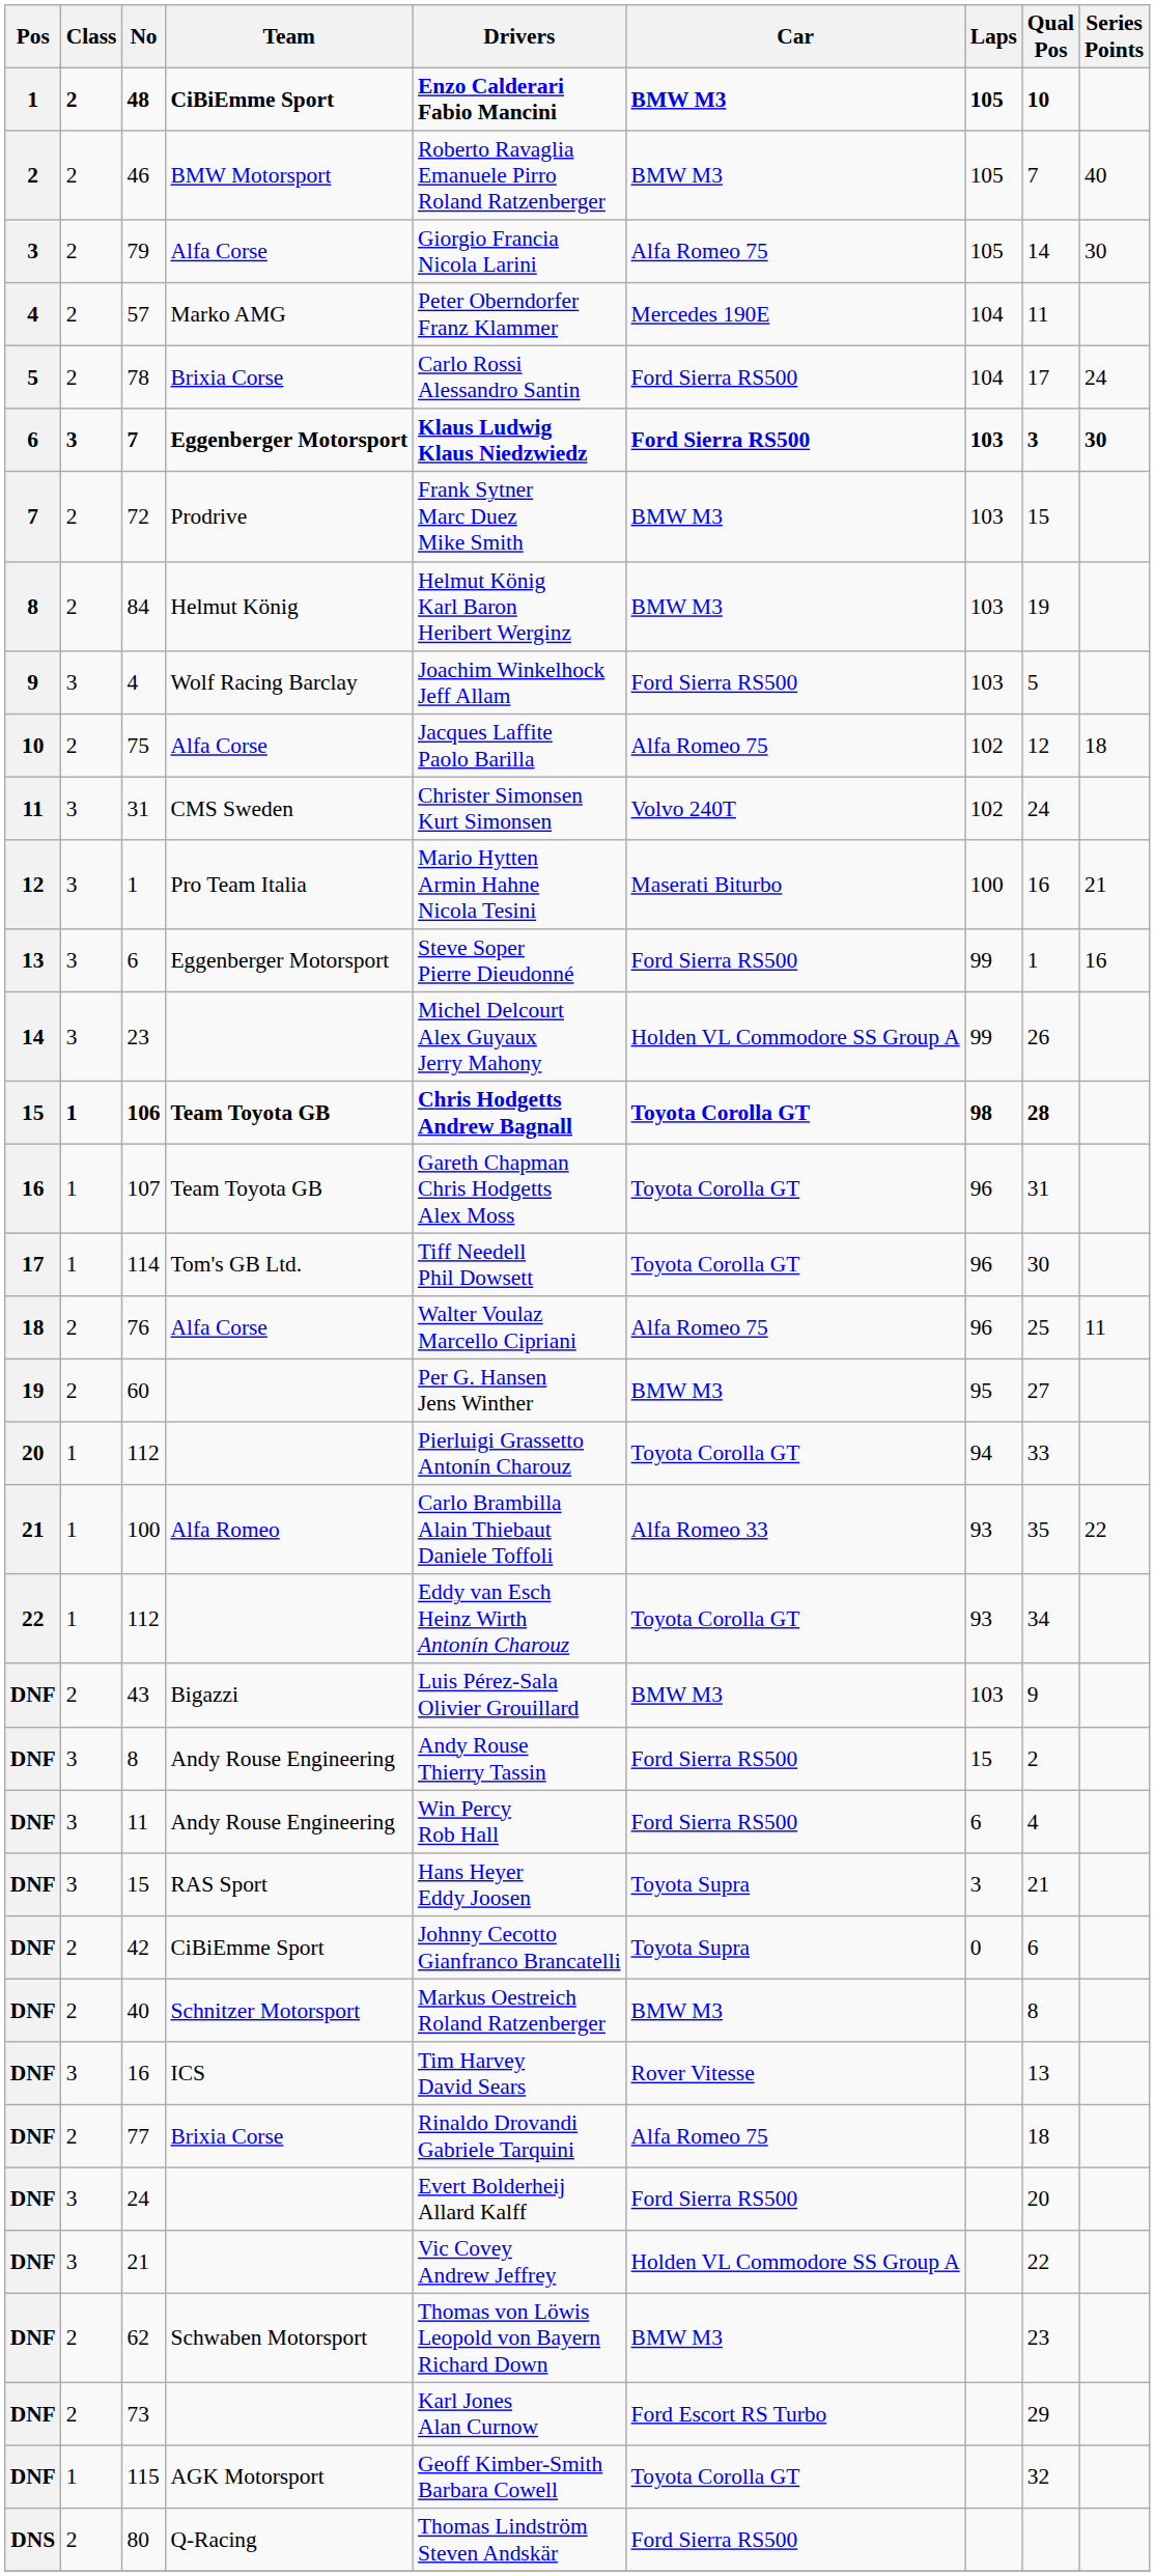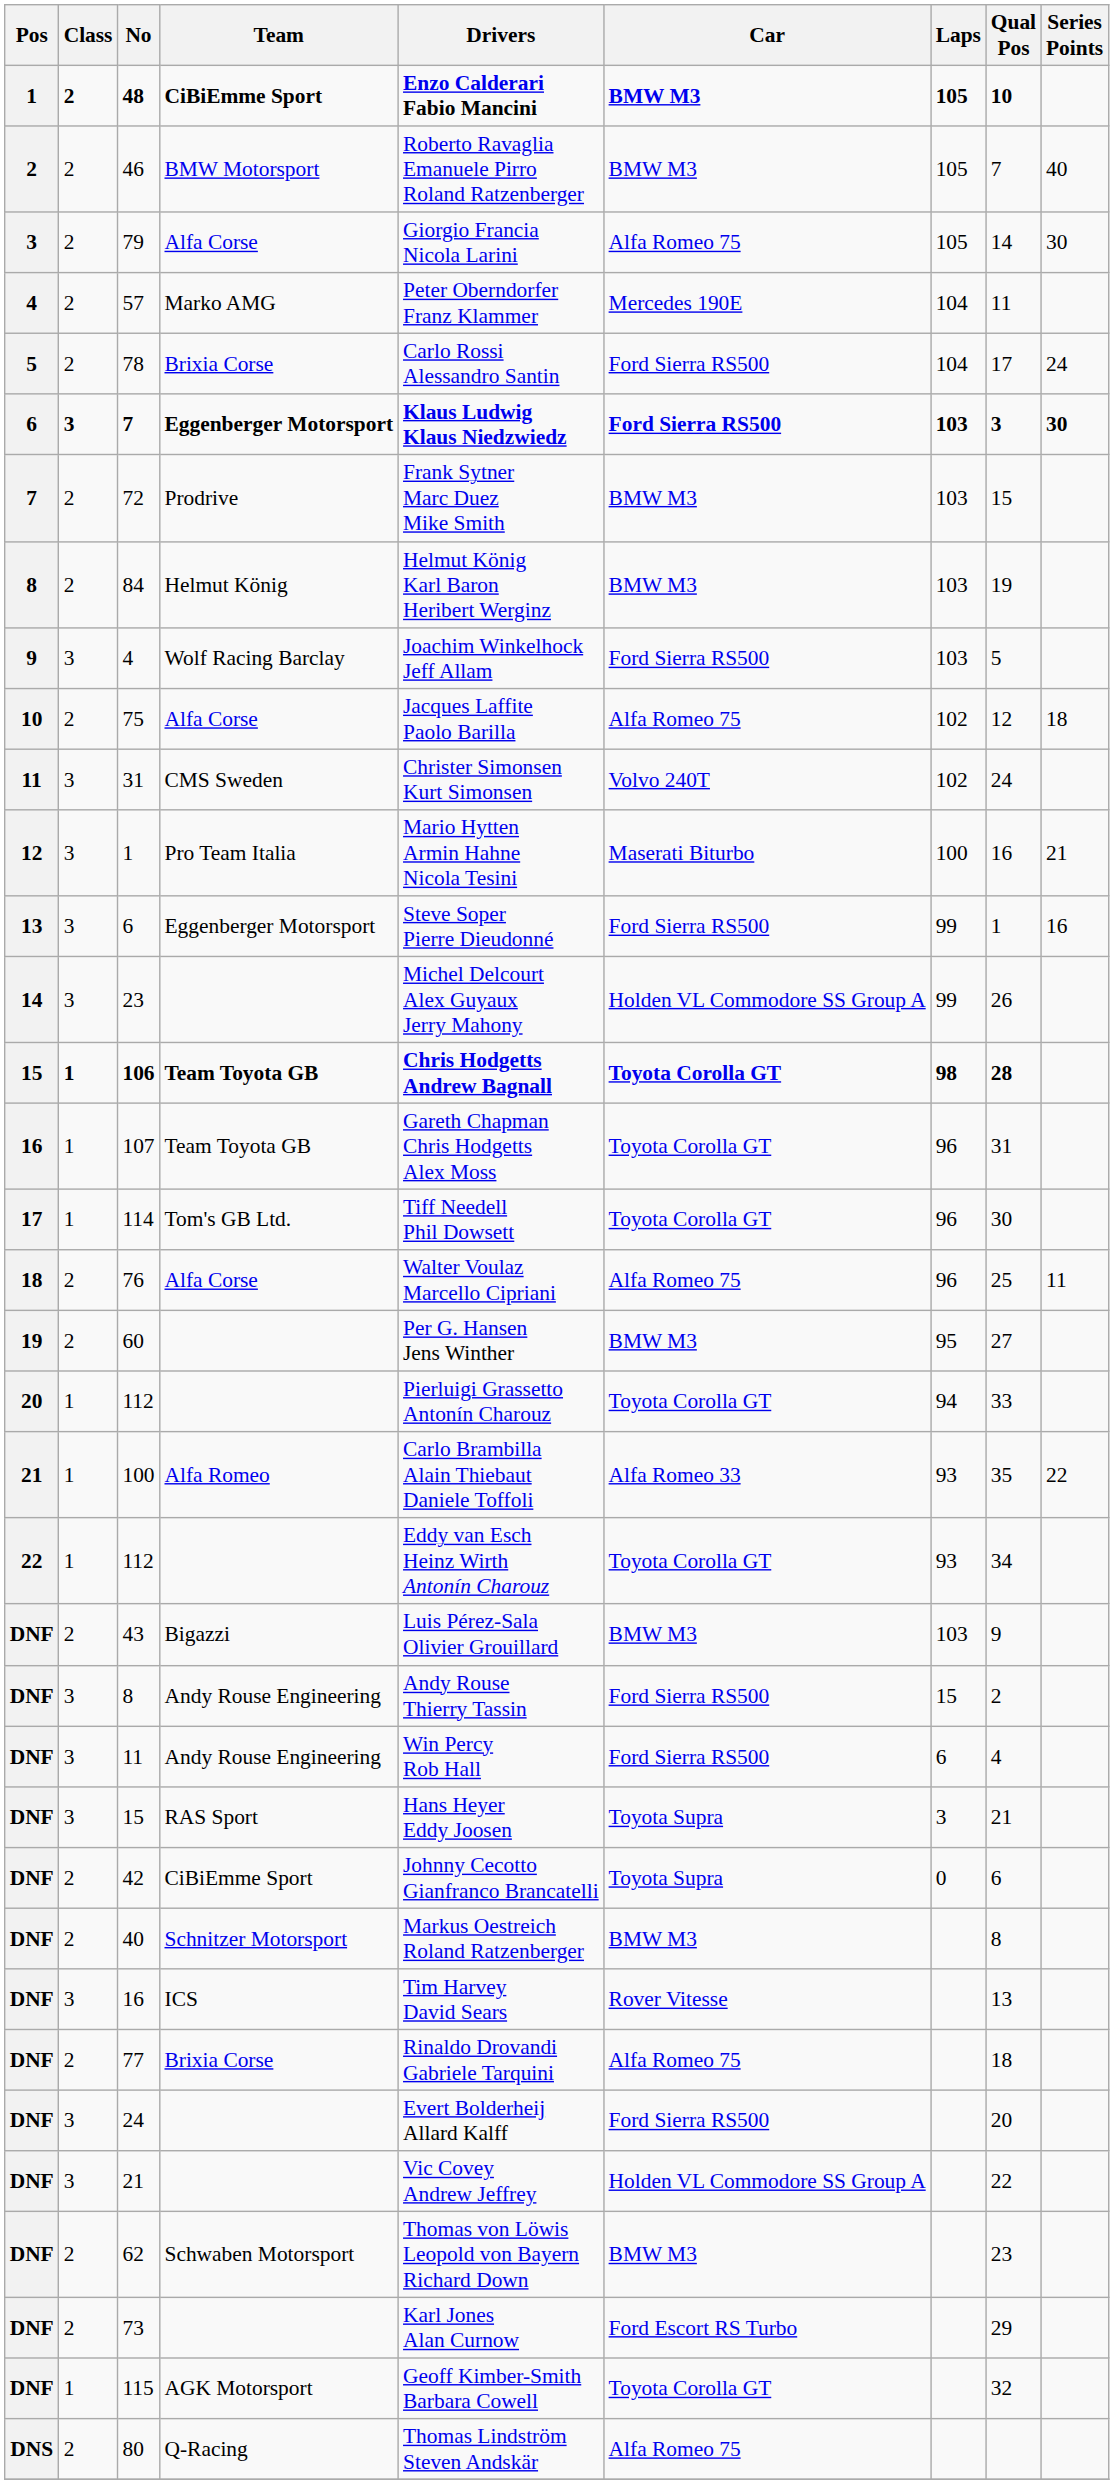 <table class="wikitable sortable" style="font-size: 95%;">
 <tr>
 <th>Pos</th>
 <th>Class</th>
 <th>No</th>
 <th>Team</th>
 <th>Drivers</th>
 <th>Car</th>
 <th>Laps</th>
 <th>Qual<br>Pos</th>
 <th>Series<br>Points</th>
 </tr>
 <tr style="font-weight: bold">
 <th>1</th>
 <td>2</td>
 <td>48</td>
 <td> CiBiEmme Sport</td>
 <td> <a href='#'>Enzo Calderari</a><br> Fabio Mancini</td>
 <td><a href='#'>BMW M3</a></td>
 <td>105</td>
 <td>10</td>
 <td></td>
 </tr>
 <tr>
 <th>2</th>
 <td>2</td>
 <td>46</td>
 <td> <a href='#'>BMW Motorsport</a></td>
 <td> <a href='#'>Roberto Ravaglia</a><br> <a href='#'>Emanuele Pirro</a><br> <a href='#'>Roland Ratzenberger</a></td>
 <td><a href='#'>BMW M3</a></td>
 <td>105</td>
 <td>7</td>
 <td>40</td>
 </tr>
 <tr>
 <th>3</th>
 <td>2</td>
 <td>79</td>
 <td> <a href='#'>Alfa Corse</a></td>
 <td> <a href='#'>Giorgio Francia</a><br> <a href='#'>Nicola Larini</a></td>
 <td><a href='#'>Alfa Romeo 75</a></td>
 <td>105</td>
 <td>14</td>
 <td>30</td>
 </tr>
 <tr>
 <th>4</th>
 <td>2</td>
 <td>57</td>
 <td> Marko AMG</td>
 <td> <a href='#'>Peter Oberndorfer</a><br> <a href='#'>Franz Klammer</a></td>
 <td><a href='#'>Mercedes 190E</a></td>
 <td>104</td>
 <td>11</td>
 <td></td>
 </tr>
 <tr>
 <th>5</th>
 <td>2</td>
 <td>78</td>
 <td> <a href='#'>Brixia Corse</a></td>
 <td> <a href='#'>Carlo Rossi</a><br> <a href='#'>Alessandro Santin</a></td>
 <td><a href='#'>Ford Sierra RS500</a></td>
 <td>104</td>
 <td>17</td>
 <td>24</td>
 </tr>
 <tr style="font-weight: bold">
 <th>6</th>
 <td>3</td>
 <td>7</td>
 <td> Eggenberger Motorsport</td>
 <td> <a href='#'>Klaus Ludwig</a><br> <a href='#'>Klaus Niedzwiedz</a></td>
 <td><a href='#'>Ford Sierra RS500</a></td>
 <td>103</td>
 <td>3</td>
 <td>30</td>
 </tr>
 <tr>
 <th>7</th>
 <td>2</td>
 <td>72</td>
 <td> Prodrive</td>
 <td> <a href='#'>Frank Sytner</a><br> <a href='#'>Marc Duez</a><br> <a href='#'>Mike Smith</a></td>
 <td><a href='#'>BMW M3</a></td>
 <td>103</td>
 <td>15</td>
 <td></td>
 </tr>
 <tr>
 <th>8</th>
 <td>2</td>
 <td>84</td>
 <td>Helmut König</td>
 <td> <a href='#'>Helmut König</a><br> <a href='#'>Karl Baron</a><br> <a href='#'>Heribert Werginz</a></td>
 <td><a href='#'>BMW M3</a></td>
 <td>103</td>
 <td>19</td>
 <td></td>
 </tr>
 <tr>
 <th>9</th>
 <td>3</td>
 <td>4</td>
 <td>Wolf Racing Barclay</td>
 <td> <a href='#'>Joachim Winkelhock</a><br> <a href='#'>Jeff Allam</a></td>
 <td><a href='#'>Ford Sierra RS500</a></td>
 <td>103</td>
 <td>5</td>
 <td></td>
 </tr>
 <tr>
 <th>10</th>
 <td>2</td>
 <td>75</td>
 <td> <a href='#'>Alfa Corse</a></td>
 <td> <a href='#'>Jacques Laffite</a><br> <a href='#'>Paolo Barilla</a></td>
 <td><a href='#'>Alfa Romeo 75</a></td>
 <td>102</td>
 <td>12</td>
 <td>18</td>
 </tr>
 <tr>
 <th>11</th>
 <td>3</td>
 <td>31</td>
 <td> CMS Sweden</td>
 <td> <a href='#'>Christer Simonsen</a><br> <a href='#'>Kurt Simonsen</a></td>
 <td><a href='#'>Volvo 240T</a></td>
 <td>102</td>
 <td>24</td>
 <td></td>
 </tr>
 <tr>
 <th>12</th>
 <td>3</td>
 <td>1</td>
 <td> Pro Team Italia</td>
 <td> <a href='#'>Mario Hytten</a><br> <a href='#'>Armin Hahne</a><br> <a href='#'>Nicola Tesini</a></td>
 <td><a href='#'>Maserati Biturbo</a></td>
 <td>100</td>
 <td>16</td>
 <td>21</td>
 </tr>
 <tr>
 <th>13</th>
 <td>3</td>
 <td>6</td>
 <td> Eggenberger Motorsport</td>
 <td> <a href='#'>Steve Soper</a><br> <a href='#'>Pierre Dieudonné</a></td>
 <td><a href='#'>Ford Sierra RS500</a></td>
 <td>99</td>
 <td>1</td>
 <td>16</td>
 </tr>
 <tr>
 <th>14</th>
 <td>3</td>
 <td>23</td>
 <td></td>
 <td> <a href='#'>Michel Delcourt</a><br> <a href='#'>Alex Guyaux</a><br> <a href='#'>Jerry Mahony</a></td>
 <td><a href='#'>Holden VL Commodore SS Group A</a></td>
 <td>99</td>
 <td>26</td>
 <td></td>
 </tr>
 <tr style="font-weight: bold">
 <th>15</th>
 <td>1</td>
 <td>106</td>
 <td> Team Toyota GB</td>
 <td> <a href='#'>Chris Hodgetts</a><br> <a href='#'>Andrew Bagnall</a></td>
 <td><a href='#'>Toyota Corolla GT</a></td>
 <td>98</td>
 <td>28</td>
 <td></td>
 </tr>
 <tr>
 <th>16</th>
 <td>1</td>
 <td>107</td>
 <td> Team Toyota GB</td>
 <td> <a href='#'>Gareth Chapman</a><br> <a href='#'>Chris Hodgetts</a><br> <a href='#'>Alex Moss</a></td>
 <td><a href='#'>Toyota Corolla GT</a></td>
 <td>96</td>
 <td>31</td>
 <td></td>
 </tr>
 <tr>
 <th>17</th>
 <td>1</td>
 <td>114</td>
 <td>Tom's GB Ltd.</td>
 <td> <a href='#'>Tiff Needell</a><br> <a href='#'>Phil Dowsett</a></td>
 <td><a href='#'>Toyota Corolla GT</a></td>
 <td>96</td>
 <td>30</td>
 <td></td>
 </tr>
 <tr>
 <th>18</th>
 <td>2</td>
 <td>76</td>
 <td> <a href='#'>Alfa Corse</a></td>
 <td> <a href='#'>Walter Voulaz</a><br> <a href='#'>Marcello Cipriani</a></td>
 <td><a href='#'>Alfa Romeo 75</a></td>
 <td>96</td>
 <td>25</td>
 <td>11</td>
 </tr>
 <tr>
 <th>19</th>
 <td>2</td>
 <td>60</td>
 <td></td>
 <td> <a href='#'>Per G. Hansen</a><br> Jens Winther</td>
 <td><a href='#'>BMW M3</a></td>
 <td>95</td>
 <td>27</td>
 <td></td>
 </tr>
 <tr>
 <th>20</th>
 <td>1</td>
 <td>112</td>
 <td></td>
 <td> <a href='#'>Pierluigi Grassetto</a><br> <a href='#'>Antonín Charouz</a></td>
 <td><a href='#'>Toyota Corolla GT</a></td>
 <td>94</td>
 <td>33</td>
 <td></td>
 </tr>
 <tr>
 <th>21</th>
 <td>1</td>
 <td>100</td>
 <td> <a href='#'>Alfa Romeo</a></td>
 <td> <a href='#'>Carlo Brambilla</a><br> <a href='#'>Alain Thiebaut</a><br> <a href='#'>Daniele Toffoli</a></td>
 <td><a href='#'>Alfa Romeo 33</a></td>
 <td>93</td>
 <td>35</td>
 <td>22</td>
 </tr>
 <tr>
 <th>22</th>
 <td>1</td>
 <td>112</td>
 <td></td>
 <td> <a href='#'>Eddy van Esch</a><br> <a href='#'>Heinz Wirth</a><br> <em><a href='#'>Antonín Charouz</a></em></td>
 <td><a href='#'>Toyota Corolla GT</a></td>
 <td>93</td>
 <td>34</td>
 <td></td>
 </tr>
 <tr>
 <th>DNF</th>
 <td>2</td>
 <td>43</td>
 <td> Bigazzi</td>
 <td> <a href='#'>Luis Pérez-Sala</a><br> <a href='#'>Olivier Grouillard</a></td>
 <td><a href='#'>BMW M3</a></td>
 <td>103</td>
 <td>9</td>
 <td></td>
 </tr>
 <tr>
 <th>DNF</th>
 <td>3</td>
 <td>8</td>
 <td> Andy Rouse Engineering</td>
 <td> <a href='#'>Andy Rouse</a><br> <a href='#'>Thierry Tassin</a></td>
 <td><a href='#'>Ford Sierra RS500</a></td>
 <td>15</td>
 <td>2</td>
 <td></td>
 </tr>
 <tr>
 <th>DNF</th>
 <td>3</td>
 <td>11</td>
 <td> Andy Rouse Engineering</td>
 <td> <a href='#'>Win Percy</a><br> <a href='#'>Rob Hall</a></td>
 <td><a href='#'>Ford Sierra RS500</a></td>
 <td>6</td>
 <td>4</td>
 <td></td>
 </tr>
 <tr>
 <th>DNF</th>
 <td>3</td>
 <td>15</td>
 <td>RAS Sport</td>
 <td> <a href='#'>Hans Heyer</a><br> <a href='#'>Eddy Joosen</a></td>
 <td><a href='#'>Toyota Supra</a></td>
 <td>3</td>
 <td>21</td>
 <td></td>
 </tr>
 <tr>
 <th>DNF</th>
 <td>2</td>
 <td>42</td>
 <td> CiBiEmme Sport</td>
 <td> <a href='#'>Johnny Cecotto</a><br> <a href='#'>Gianfranco Brancatelli</a></td>
 <td><a href='#'>Toyota Supra</a></td>
 <td>0</td>
 <td>6</td>
 <td></td>
 </tr>
 <tr>
 <th>DNF</th>
 <td>2</td>
 <td>40</td>
 <td> <a href='#'>Schnitzer Motorsport</a></td>
 <td> <a href='#'>Markus Oestreich</a><br> <a href='#'>Roland Ratzenberger</a></td>
 <td><a href='#'>BMW M3</a></td>
 <td></td>
 <td>8</td>
 <td></td>
 </tr>
 <tr>
 <th>DNF</th>
 <td>3</td>
 <td>16</td>
 <td>ICS</td>
 <td> <a href='#'>Tim Harvey</a><br> <a href='#'>David Sears</a></td>
 <td><a href='#'>Rover Vitesse</a></td>
 <td></td>
 <td>13</td>
 <td></td>
 </tr>
 <tr>
 <th>DNF</th>
 <td>2</td>
 <td>77</td>
 <td> <a href='#'>Brixia Corse</a></td>
 <td> <a href='#'>Rinaldo Drovandi</a><br> <a href='#'>Gabriele Tarquini</a></td>
 <td><a href='#'>Alfa Romeo 75</a></td>
 <td></td>
 <td>18</td>
 <td></td>
 </tr>
 <tr>
 <th>DNF</th>
 <td>3</td>
 <td>24</td>
 <td></td>
 <td> <a href='#'>Evert Bolderheij</a><br> Allard Kalff</td>
 <td><a href='#'>Ford Sierra RS500</a></td>
 <td></td>
 <td>20</td>
 <td></td>
 </tr>
 <tr>
 <th>DNF</th>
 <td>3</td>
 <td>21</td>
 <td></td>
 <td> <a href='#'>Vic Covey</a><br> <a href='#'>Andrew Jeffrey</a></td>
 <td><a href='#'>Holden VL Commodore SS Group A</a></td>
 <td></td>
 <td>22</td>
 <td></td>
 </tr>
 <tr>
 <th>DNF</th>
 <td>2</td>
 <td>62</td>
 <td> Schwaben Motorsport</td>
 <td> <a href='#'>Thomas von Löwis</a><br> <a href='#'>Leopold von Bayern</a><br> <a href='#'>Richard Down</a></td>
 <td><a href='#'>BMW M3</a></td>
 <td></td>
 <td>23</td>
 <td></td>
 </tr>
 <tr>
 <th>DNF</th>
 <td>2</td>
 <td>73</td>
 <td></td>
 <td> <a href='#'>Karl Jones</a><br> <a href='#'>Alan Curnow</a></td>
 <td><a href='#'>Ford Escort RS Turbo</a></td>
 <td></td>
 <td>29</td>
 <td></td>
 </tr>
 <tr>
 <th>DNF</th>
 <td>1</td>
 <td>115</td>
 <td>AGK Motorsport</td>
 <td> <a href='#'>Geoff Kimber-Smith</a><br> <a href='#'>Barbara Cowell</a></td>
 <td><a href='#'>Toyota Corolla GT</a></td>
 <td></td>
 <td>32</td>
 <td></td>
 </tr>
 <tr>
 <th>DNS</th>
 <td>2</td>
 <td>80</td>
 <td> Q-Racing</td>
 <td> <a href='#'>Thomas Lindström</a><br> <a href='#'>Steven Andskär</a></td>
-<td><a href='#'>Ford Sierra RS500</a></td>
+<td><a href='#'>Alfa Romeo 75</a></td>
 <td></td>
 <td></td>
 <td></td>
 </tr>
 <tr>
 </tr>
 </table>
